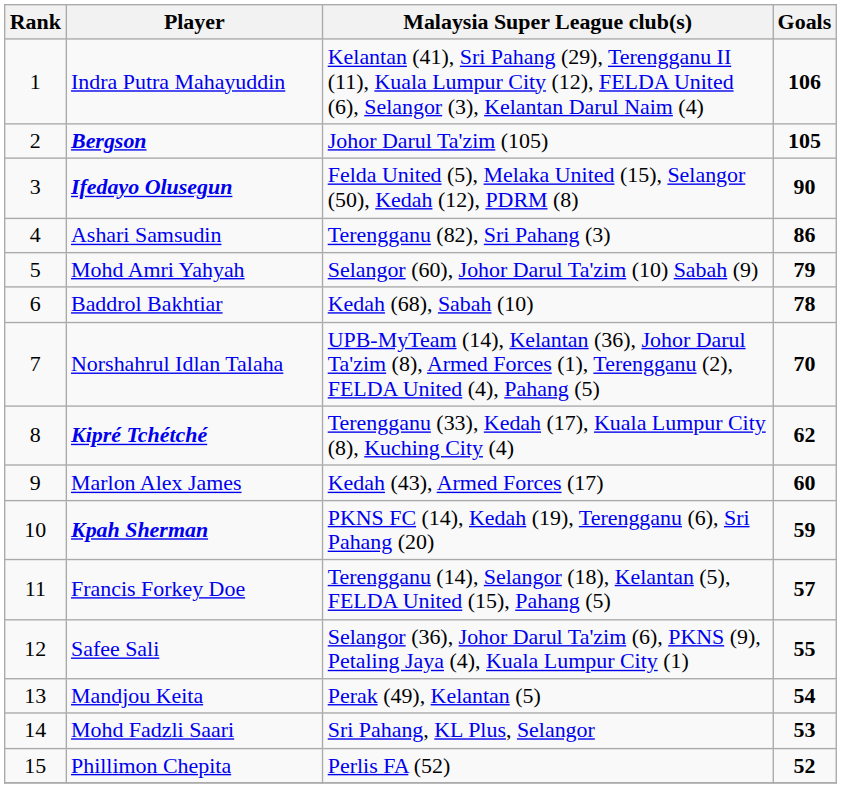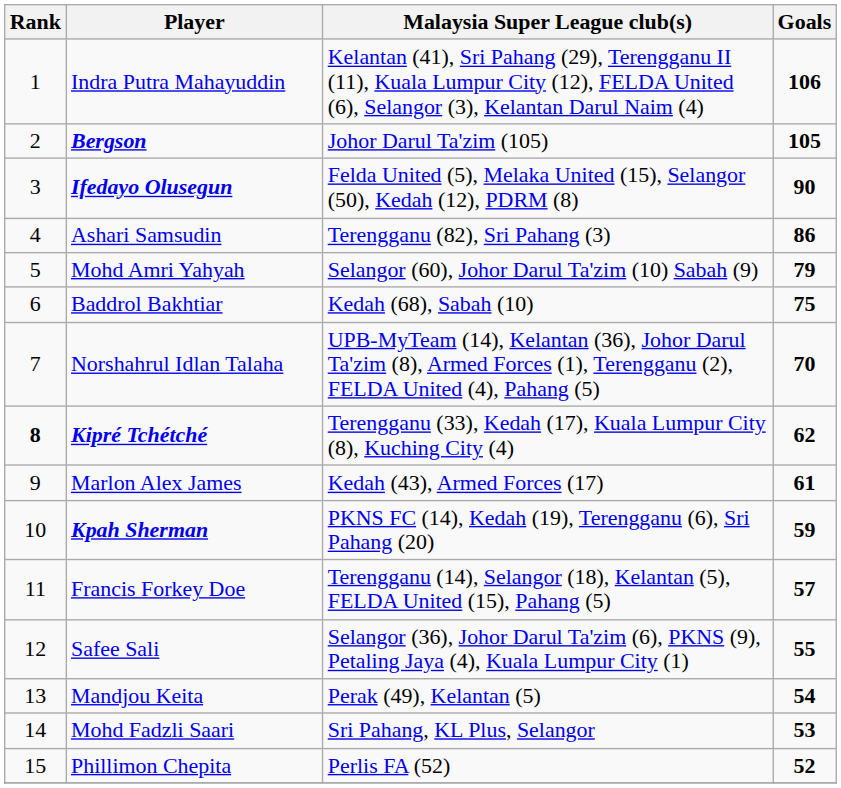 <table class="wikitable sortable">
 <tr>
 <th width=20>Rank</th>
 <th width=180>Player</th>
 <th scope="col" class="unsortable">Malaysia Super League club(s)</th>
 <th width=30>Goals</th>
 </tr>
 <tr>
 <td align=center>1</td>
 <td> <a href='#'>Indra Putra Mahayuddin</a></td>
 <td><a href='#'>Kelantan</a> (41), <a href='#'>Sri Pahang</a> (29), <a href='#'>Terengganu II</a> (11), <a href='#'>Kuala Lumpur City</a> (12), <a href='#'>FELDA United</a> (6), <a href='#'>Selangor</a> (3), <a href='#'>Kelantan Darul Naim</a> (4)</td>
 <td align=center><strong>106</strong></td>
 </tr>
 <tr>
 <td align=center>2</td>
 <td> <strong><em><a href='#'>Bergson</a></em></strong></td>
 <td><a href='#'>Johor Darul Ta'zim</a> (105)</td>
 <td align=center><strong>105</strong></td>
 </tr>
 <tr>
 <td align=center>3</td>
 <td> <strong><em><a href='#'>Ifedayo Olusegun</a></em></strong></td>
 <td><a href='#'>Felda United</a> (5), <a href='#'>Melaka United</a> (15), <a href='#'>Selangor</a> (50), <a href='#'>Kedah</a> (12), <a href='#'>PDRM</a> (8)</td>
 <td align=center><strong>90</strong></td>
 </tr>
 <tr>
 <td align=center>4</td>
 <td> <a href='#'>Ashari Samsudin</a></td>
 <td><a href='#'>Terengganu</a> (82), <a href='#'>Sri Pahang</a> (3)</td>
 <td align=center><strong>86</strong></td>
 </tr>
 <tr>
 <td align=center>5</td>
 <td> <a href='#'>Mohd Amri Yahyah</a></td>
 <td><a href='#'>Selangor</a> (60), <a href='#'>Johor Darul Ta'zim</a> (10) <a href='#'>Sabah</a> (9)</td>
 <td align=center><strong>79</strong></td>
 </tr>
 <tr>
 <td align=center>6</td>
 <td> <a href='#'>Baddrol Bakhtiar</a></td>
 <td><a href='#'>Kedah</a> (68), <a href='#'>Sabah</a> (10)</td>
-<td align=center><strong>78</strong></td>
+<td align=center><strong>75</strong></td>
 </tr>
 <tr>
 <td align=center>7</td>
 <td> <a href='#'>Norshahrul Idlan Talaha</a></td>
 <td><a href='#'>UPB-MyTeam</a> (14), <a href='#'>Kelantan</a> (36), <a href='#'>Johor Darul Ta'zim</a> (8), <a href='#'>Armed Forces</a> (1), <a href='#'>Terengganu</a> (2), <a href='#'>FELDA United</a> (4), <a href='#'>Pahang</a> (5)</td>
 <td align=center><strong>70</strong></td>
 </tr>
 <tr>
-<td align=center>8</td>
+<td align=center><strong>8</strong></td>
 <td> <strong><em><a href='#'>Kipré Tchétché</a></em></strong></td>
 <td><a href='#'>Terengganu</a> (33), <a href='#'>Kedah</a> (17), <a href='#'>Kuala Lumpur City</a> (8), <a href='#'>Kuching City</a> (4)</td>
 <td align=center><strong>62</strong></td>
 </tr>
 <tr>
 <td align=center>9</td>
 <td> <a href='#'>Marlon Alex James</a></td>
 <td><a href='#'>Kedah</a> (43), <a href='#'>Armed Forces</a> (17)</td>
-<td align=center><strong>60</strong></td>
+<td align=center><strong>61</strong></td>
 </tr>
 <tr>
 <td align=center>10</td>
 <td> <strong><em><a href='#'>Kpah Sherman</a></em></strong></td>
 <td><a href='#'>PKNS FC</a> (14), <a href='#'>Kedah</a> (19), <a href='#'>Terengganu</a> (6), <a href='#'>Sri Pahang</a> (20)</td>
 <td align=center><strong>59</strong></td>
 </tr>
 <tr>
 <td align=center>11</td>
 <td> <a href='#'>Francis Forkey Doe</a></td>
 <td><a href='#'>Terengganu</a> (14), <a href='#'>Selangor</a> (18), <a href='#'>Kelantan</a> (5), <a href='#'>FELDA United</a> (15), <a href='#'>Pahang</a> (5)</td>
 <td align=center><strong>57</strong></td>
 </tr>
 <tr>
 <td align=center>12</td>
 <td> <a href='#'>Safee Sali</a></td>
 <td><a href='#'>Selangor</a> (36), <a href='#'>Johor Darul Ta'zim</a> (6), <a href='#'>PKNS</a> (9), <a href='#'>Petaling Jaya</a> (4), <a href='#'>Kuala Lumpur City</a> (1)</td>
 <td align=center><strong>55</strong></td>
 </tr>
 <tr>
 <td align=center>13</td>
 <td> <a href='#'>Mandjou Keita</a></td>
 <td><a href='#'>Perak</a> (49), <a href='#'>Kelantan</a> (5)</td>
 <td align=center><strong>54</strong></td>
 </tr>
 <tr>
 <td align=center>14</td>
 <td> <a href='#'>Mohd Fadzli Saari</a></td>
 <td><a href='#'>Sri Pahang</a>, <a href='#'>KL Plus</a>, <a href='#'>Selangor</a></td>
 <td align=center><strong>53</strong></td>
 </tr>
 <tr>
 <td align=center>15</td>
 <td> <a href='#'>Phillimon Chepita</a></td>
 <td><a href='#'>Perlis FA</a> (52)</td>
 <td align=center><strong>52</strong></td>
 </tr>
 <tr>
 </tr>
 </table>
